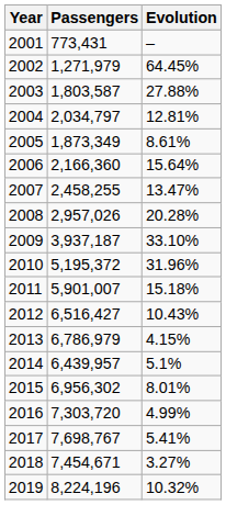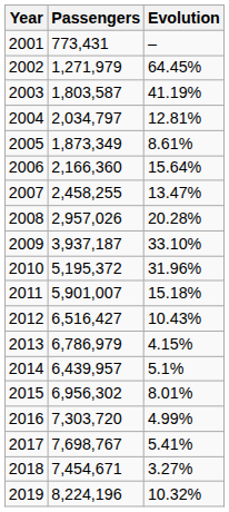 <table class="wikitable sortable" style="font-size: 90%" width= align=>
 <tr style="background:lightgrey;">
 <th>Year</th>
 <th>Passengers</th>
 <th>Evolution</th>
 </tr>
 <tr>
 <td>2001</td>
 <td>773,431</td>
 <td>–</td>
 </tr>
 <tr>
 <td>2002</td>
 <td>1,271,979</td>
 <td>64.45%</td>
 </tr>
 <tr>
 <td>2003</td>
 <td>1,803,587</td>
-<td>27.88%</td>
+<td>41.19%</td>
 </tr>
 <tr>
 <td>2004</td>
 <td>2,034,797</td>
 <td>12.81%</td>
 </tr>
 <tr>
 <td>2005</td>
 <td>1,873,349</td>
 <td>8.61%</td>
 </tr>
 <tr>
 <td>2006</td>
 <td>2,166,360</td>
 <td>15.64%</td>
 </tr>
 <tr>
 <td>2007</td>
 <td>2,458,255</td>
 <td>13.47%</td>
 </tr>
 <tr>
 <td>2008</td>
 <td>2,957,026</td>
 <td>20.28%</td>
 </tr>
 <tr>
 <td>2009</td>
 <td>3,937,187</td>
 <td>33.10%</td>
 </tr>
 <tr>
 <td>2010</td>
 <td>5,195,372</td>
 <td>31.96%</td>
 </tr>
 <tr>
 <td>2011</td>
 <td>5,901,007</td>
 <td>15.18%</td>
 </tr>
 <tr>
 <td>2012</td>
 <td>6,516,427</td>
 <td>10.43%</td>
 </tr>
 <tr>
 <td>2013</td>
 <td>6,786,979</td>
 <td>4.15%</td>
 </tr>
 <tr>
 <td>2014</td>
 <td>6,439,957</td>
 <td>5.1%</td>
 </tr>
 <tr>
 <td>2015</td>
 <td>6,956,302</td>
 <td>8.01%</td>
 </tr>
 <tr>
 <td>2016</td>
 <td>7,303,720</td>
 <td>4.99%</td>
 </tr>
 <tr>
 <td>2017</td>
 <td>7,698,767</td>
 <td>5.41%</td>
 </tr>
 <tr>
 <td>2018</td>
 <td>7,454,671</td>
 <td>3.27%</td>
 </tr>
 <tr>
 <td>2019</td>
 <td>8,224,196</td>
 <td>10.32%</td>
 </tr>
 </table>
